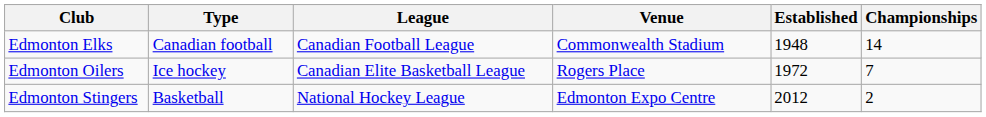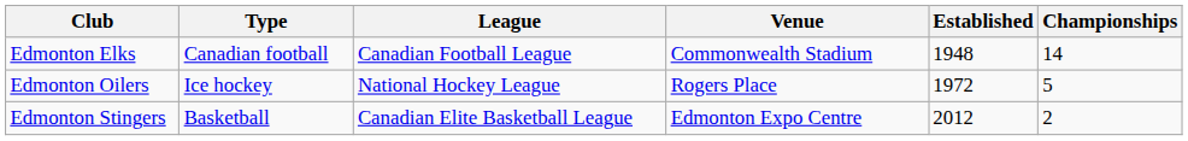 <table class="wikitable col5center col6center">
 <tr>
 <th style="width:130px;">Club</th>
 <th style="width:130px;">Type</th>
 <th style="width:240px;">League</th>
 <th style="width:200px;">Venue</th>
 <th style="width:50px">Established</th>
 <th style="width:20px">Championships</th>
 </tr>
 <tr>
 <td><a href='#'>Edmonton Elks</a></td>
 <td><a href='#'>Canadian football</a></td>
 <td><a href='#'>Canadian Football League</a></td>
 <td><a href='#'>Commonwealth Stadium</a></td>
 <td>1948</td>
 <td>14</td>
 </tr>
 <tr>
 <td><a href='#'>Edmonton Oilers</a></td>
 <td><a href='#'>Ice hockey</a></td>
-<td><a href='#'>Canadian Elite Basketball League</a></td>
+<td><a href='#'>National Hockey League</a></td>
 <td><a href='#'>Rogers Place</a></td>
 <td>1972</td>
-<td>7</td>
+<td>5</td>
 </tr>
 <tr>
 <td><a href='#'>Edmonton Stingers</a></td>
 <td><a href='#'>Basketball</a></td>
-<td><a href='#'>National Hockey League</a></td>
+<td><a href='#'>Canadian Elite Basketball League</a></td>
 <td><a href='#'>Edmonton Expo Centre</a></td>
 <td>2012</td>
 <td>2</td>
 </tr>
 </table>
